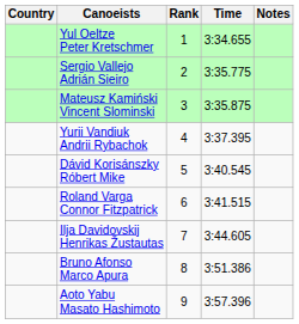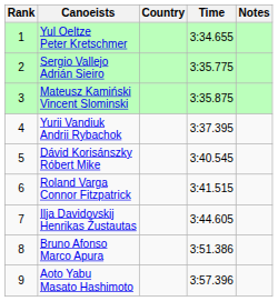 <table class="wikitable" style="text-align:center">
 <tr>
+<th>Rank</th>
+<th>Canoeists</th>
 <th>Country</th>
-<th>Canoeists</th>
-<th>Rank</th>
 <th>Time</th>
 <th>Notes</th>
 </tr>
 <tr bgcolor=bbffbb>
+<td>1</td>
+<td align="left"><a href='#'>Yul Oeltze</a><br><a href='#'>Peter Kretschmer</a></td>
 <td align="left"></td>
-<td align="left"><a href='#'>Yul Oeltze</a><br><a href='#'>Peter Kretschmer</a></td>
-<td>1</td>
 <td>3:34.655</td>
 <td></td>
 </tr>
 <tr bgcolor=bbffbb>
+<td>2</td>
+<td align="left"><a href='#'>Sergio Vallejo</a><br><a href='#'>Adrián Sieiro</a></td>
 <td align="left"></td>
-<td align="left"><a href='#'>Sergio Vallejo</a><br><a href='#'>Adrián Sieiro</a></td>
-<td>2</td>
 <td>3:35.775</td>
 <td></td>
 </tr>
 <tr bgcolor=bbffbb>
+<td>3</td>
+<td align="left"><a href='#'>Mateusz Kamiński</a><br><a href='#'>Vincent Slominski</a></td>
 <td align="left"></td>
-<td align="left"><a href='#'>Mateusz Kamiński</a><br><a href='#'>Vincent Slominski</a></td>
-<td>3</td>
 <td>3:35.875</td>
 <td></td>
 </tr>
 <tr>
+<td>4</td>
+<td align="left"><a href='#'>Yurii Vandiuk</a><br><a href='#'>Andrii Rybachok</a></td>
 <td align="left"></td>
-<td align="left"><a href='#'>Yurii Vandiuk</a><br><a href='#'>Andrii Rybachok</a></td>
-<td>4</td>
 <td>3:37.395</td>
 <td></td>
 </tr>
 <tr>
+<td>5</td>
+<td align="left"><a href='#'>Dávid Korisánszky</a><br><a href='#'>Róbert Mike</a></td>
 <td align="left"></td>
-<td align="left"><a href='#'>Dávid Korisánszky</a><br><a href='#'>Róbert Mike</a></td>
-<td>5</td>
 <td>3:40.545</td>
 <td></td>
 </tr>
 <tr>
+<td>6</td>
+<td align="left"><a href='#'>Roland Varga</a><br><a href='#'>Connor Fitzpatrick</a></td>
 <td align="left"></td>
-<td align="left"><a href='#'>Roland Varga</a><br><a href='#'>Connor Fitzpatrick</a></td>
-<td>6</td>
 <td>3:41.515</td>
 <td></td>
 </tr>
 <tr>
+<td>7</td>
+<td align="left"><a href='#'>Ilja Davidovskij</a><br><a href='#'>Henrikas Žustautas</a></td>
 <td align="left"></td>
-<td align="left"><a href='#'>Ilja Davidovskij</a><br><a href='#'>Henrikas Žustautas</a></td>
-<td>7</td>
 <td>3:44.605</td>
 <td></td>
 </tr>
 <tr>
+<td>8</td>
+<td align="left"><a href='#'>Bruno Afonso</a><br><a href='#'>Marco Apura</a></td>
 <td align="left"></td>
-<td align="left"><a href='#'>Bruno Afonso</a><br><a href='#'>Marco Apura</a></td>
-<td>8</td>
 <td>3:51.386</td>
 <td></td>
 </tr>
 <tr>
+<td>9</td>
+<td align="left"><a href='#'>Aoto Yabu</a><br><a href='#'>Masato Hashimoto</a></td>
 <td align="left"></td>
-<td align="left"><a href='#'>Aoto Yabu</a><br><a href='#'>Masato Hashimoto</a></td>
-<td>9</td>
 <td>3:57.396</td>
 <td></td>
 </tr>
 </table>
